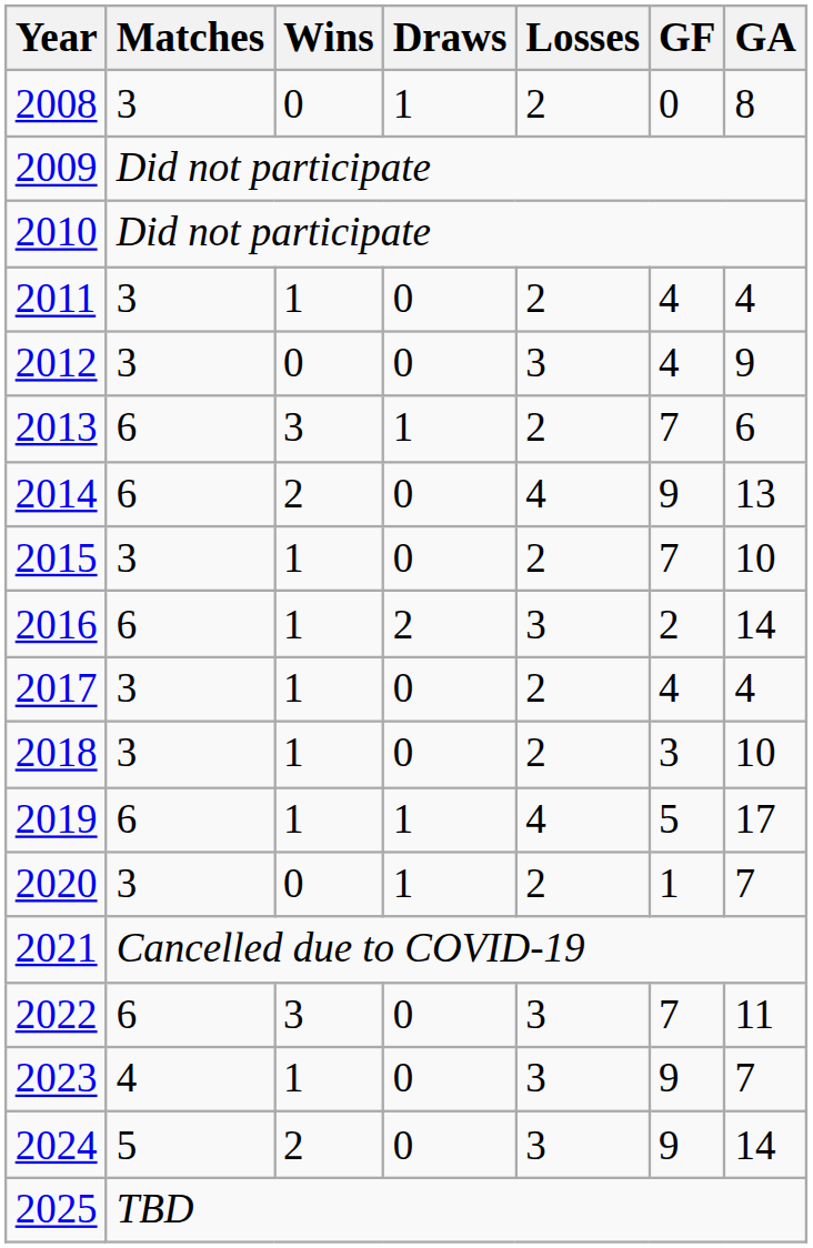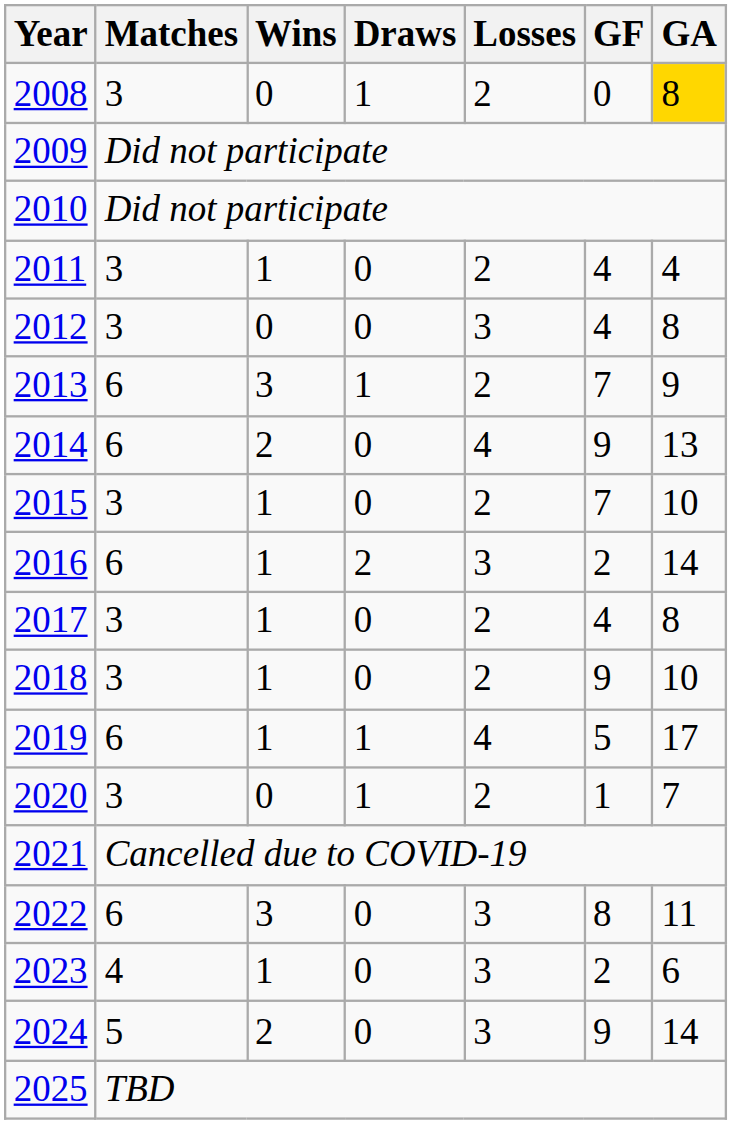 <table class="wikitable">
 <tr>
 <th>Year</th>
 <th>Matches</th>
 <th>Wins</th>
 <th>Draws</th>
 <th>Losses</th>
 <th>GF</th>
 <th>GA</th>
 </tr>
 <tr>
 <td> <a href='#'>2008</a></td>
 <td>3</td>
 <td>0</td>
 <td>1</td>
 <td>2</td>
 <td>0</td>
-<td>8</td>
+<td style="background: gold;">8</td>
 </tr>
 <tr>
 <td> <a href='#'>2009</a></td>
 <td colspan="6"><em>Did not participate</em></td>
 </tr>
 <tr>
 <td> <a href='#'>2010</a></td>
 <td colspan="6"><em>Did not participate</em></td>
 </tr>
 <tr>
 <td> <a href='#'>2011</a></td>
 <td>3</td>
 <td>1</td>
 <td>0</td>
 <td>2</td>
 <td>4</td>
 <td>4</td>
 </tr>
 <tr>
 <td> <a href='#'>2012</a></td>
 <td>3</td>
 <td>0</td>
 <td>0</td>
 <td>3</td>
 <td>4</td>
-<td>9</td>
+<td>8</td>
 </tr>
 <tr>
 <td> <a href='#'>2013</a></td>
 <td>6</td>
 <td>3</td>
 <td>1</td>
 <td>2</td>
 <td>7</td>
-<td>6</td>
+<td>9</td>
 </tr>
 <tr>
 <td> <a href='#'>2014</a></td>
 <td>6</td>
 <td>2</td>
 <td>0</td>
 <td>4</td>
 <td>9</td>
 <td>13</td>
 </tr>
 <tr>
 <td> <a href='#'>2015</a></td>
 <td>3</td>
 <td>1</td>
 <td>0</td>
 <td>2</td>
 <td>7</td>
 <td>10</td>
 </tr>
 <tr>
 <td> <a href='#'>2016</a></td>
 <td>6</td>
 <td>1</td>
 <td>2</td>
 <td>3</td>
 <td>2</td>
 <td>14</td>
 </tr>
 <tr>
 <td> <a href='#'>2017</a></td>
 <td>3</td>
 <td>1</td>
 <td>0</td>
 <td>2</td>
 <td>4</td>
-<td>4</td>
+<td>8</td>
 </tr>
 <tr>
 <td> <a href='#'>2018</a></td>
 <td>3</td>
 <td>1</td>
 <td>0</td>
 <td>2</td>
-<td>3</td>
+<td>9</td>
 <td>10</td>
 </tr>
 <tr>
 <td> <a href='#'>2019</a></td>
 <td>6</td>
 <td>1</td>
 <td>1</td>
 <td>4</td>
 <td>5</td>
 <td>17</td>
 </tr>
 <tr>
 <td> <a href='#'>2020</a></td>
 <td>3</td>
 <td>0</td>
 <td>1</td>
 <td>2</td>
 <td>1</td>
 <td>7</td>
 </tr>
 <tr>
 <td> <a href='#'>2021</a></td>
 <td colspan="6"><em>Cancelled due to COVID-19</em></td>
 </tr>
 <tr>
 <td> <a href='#'>2022</a></td>
 <td>6</td>
 <td>3</td>
 <td>0</td>
 <td>3</td>
-<td>7</td>
+<td>8</td>
 <td>11</td>
 </tr>
 <tr>
 <td><a href='#'>2023</a></td>
 <td>4</td>
 <td>1</td>
 <td>0</td>
 <td>3</td>
-<td>9</td>
-<td>7</td>
+<td>2</td>
+<td>6</td>
 </tr>
 <tr>
 <td><a href='#'>2024</a></td>
 <td>5</td>
 <td>2</td>
 <td>0</td>
 <td>3</td>
 <td>9</td>
 <td>14</td>
 </tr>
 <tr>
 <td><a href='#'>2025</a></td>
 <td colspan="6"><em>TBD</em></td>
 </tr>
 </table>
